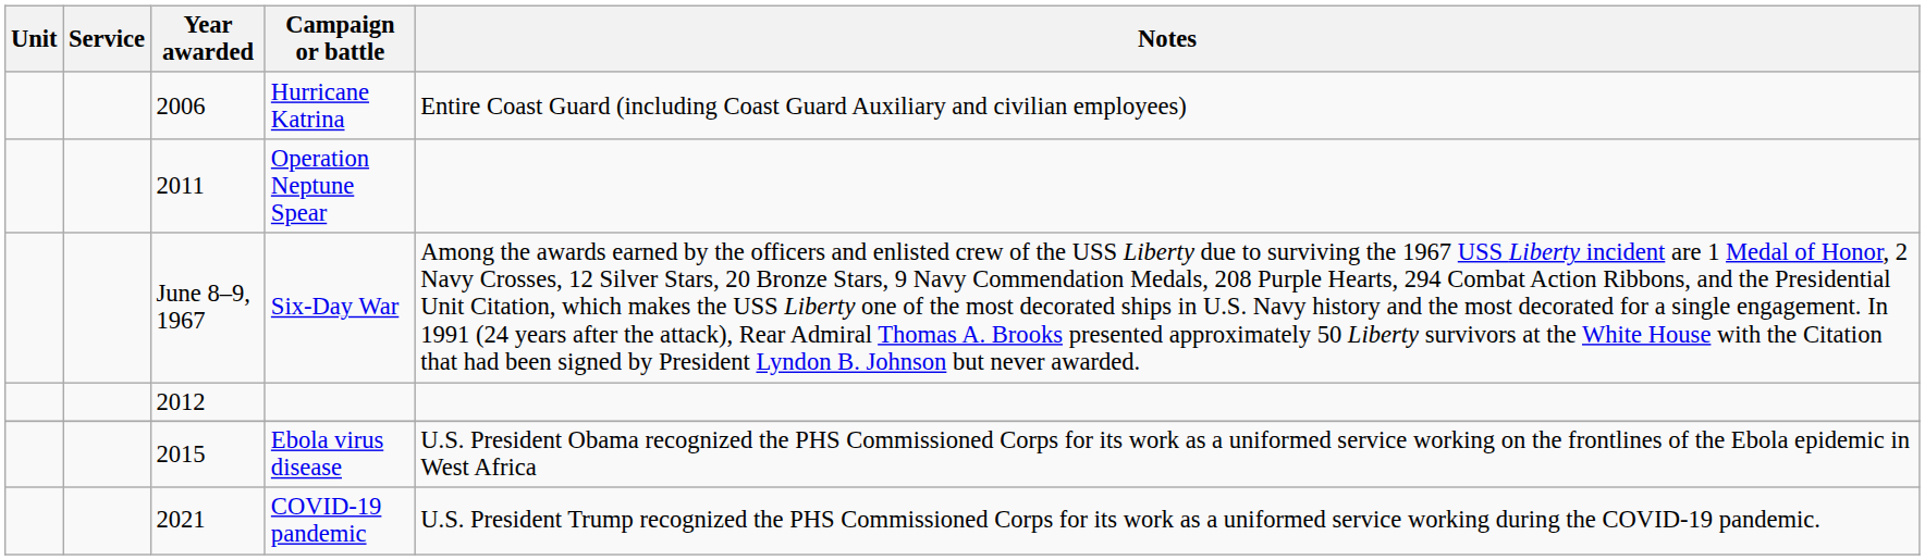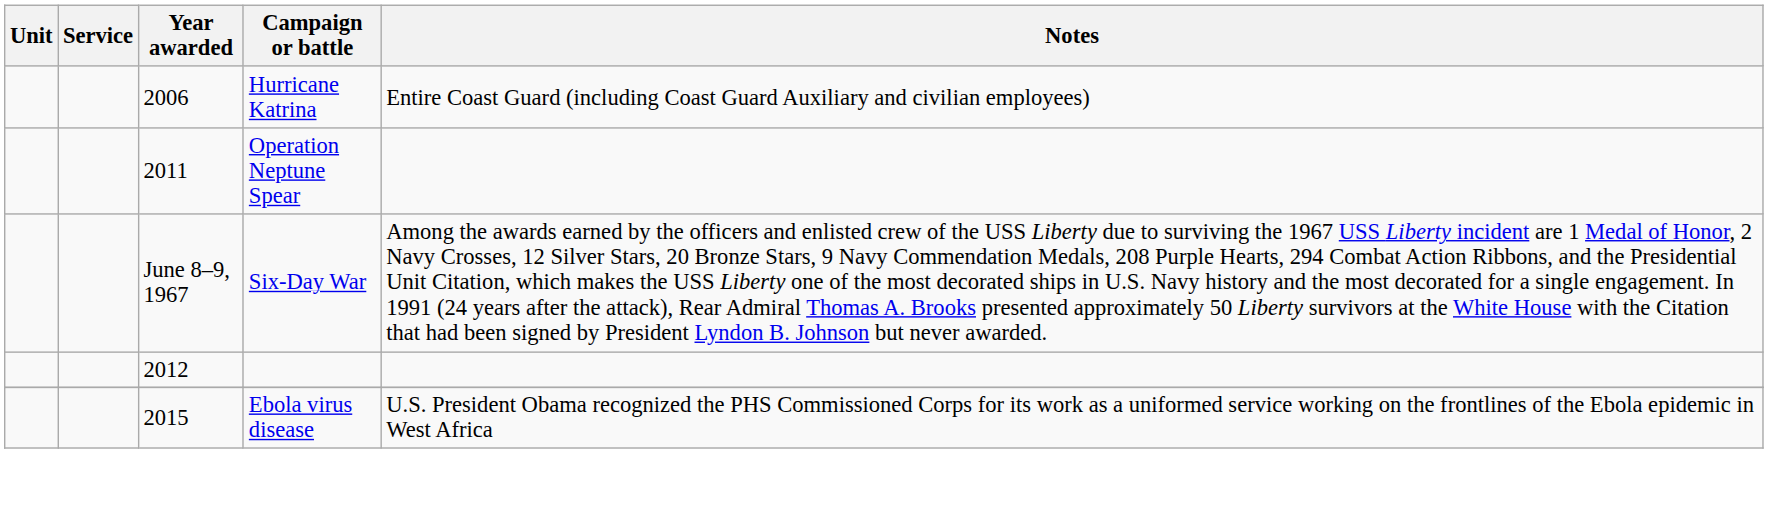 <table class="wikitable sortable mw-collapsible mw-collapsed" align="left">
 <tr>
 <th>Unit</th>
 <th>Service</th>
 <th>Year awarded</th>
 <th>Campaign or battle</th>
 <th>Notes</th>
 </tr>
 <tr>
 <td></td>
 <td></td>
 <td>2006</td>
 <td><a href='#'>Hurricane Katrina</a></td>
 <td>Entire Coast Guard (including Coast Guard Auxiliary and civilian employees)</td>
 </tr>
 <tr>
 <td></td>
 <td><br><br></td>
 <td>2011</td>
 <td><a href='#'>Operation Neptune Spear</a></td>
 <td></td>
 </tr>
 <tr>
 <td></td>
 <td></td>
 <td>June 8–9, 1967</td>
 <td><a href='#'>Six-Day War</a></td>
 <td>Among the awards earned by the officers and enlisted crew of the USS <em>Liberty</em> due to surviving the 1967 <a href='#'>USS <em>Liberty</em> incident</a> are 1 <a href='#'>Medal of Honor</a>, 2 Navy Crosses, 12 Silver Stars, 20 Bronze Stars, 9 Navy Commendation Medals, 208 Purple Hearts, 294 Combat Action Ribbons, and the Presidential Unit Citation, which makes the USS <em>Liberty</em> one of the most decorated ships in U.S. Navy history and the most decorated for a single engagement. In 1991 (24 years after the attack), Rear Admiral <a href='#'>Thomas A. Brooks</a> presented approximately 50 <em>Liberty</em> survivors at the <a href='#'>White House</a> with the Citation that had been signed by President <a href='#'>Lyndon B. Johnson</a> but never awarded.</td>
 </tr>
 <tr>
 <td></td>
 <td></td>
 <td>2012</td>
 <td></td>
 <td></td>
 </tr>
 <tr>
 </tr>
 <tr>
 <td></td>
 <td></td>
 <td>2015</td>
 <td><a href='#'>Ebola virus disease</a></td>
 <td>U.S. President Obama recognized the PHS Commissioned Corps for its work as a uniformed service working on the frontlines of the Ebola epidemic in West Africa</td>
 </tr>
-<tr>
-<td></td>
-<td></td>
-<td>2021</td>
-<td><a href='#'>COVID-19 pandemic</a></td>
-<td>U.S. President Trump recognized the PHS Commissioned Corps for its work as a uniformed service working during the COVID-19 pandemic.</td>
-</tr>
 </table>
